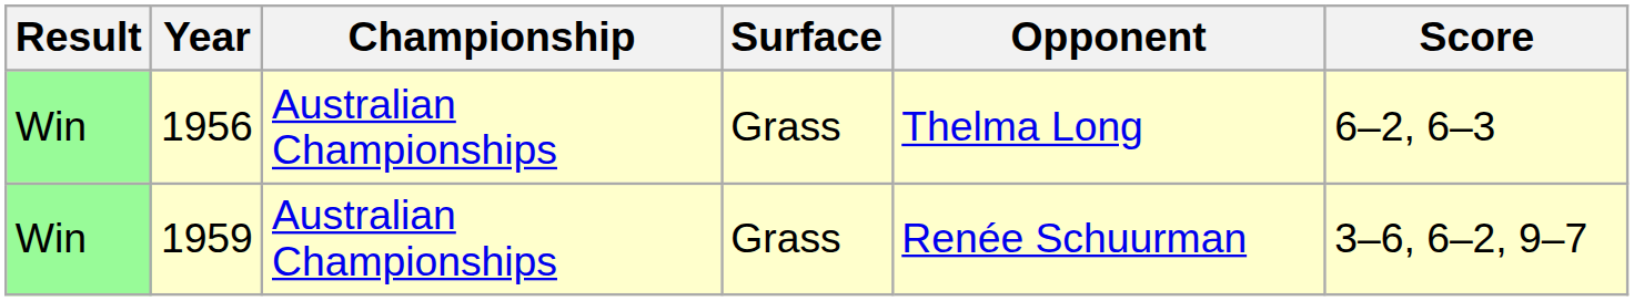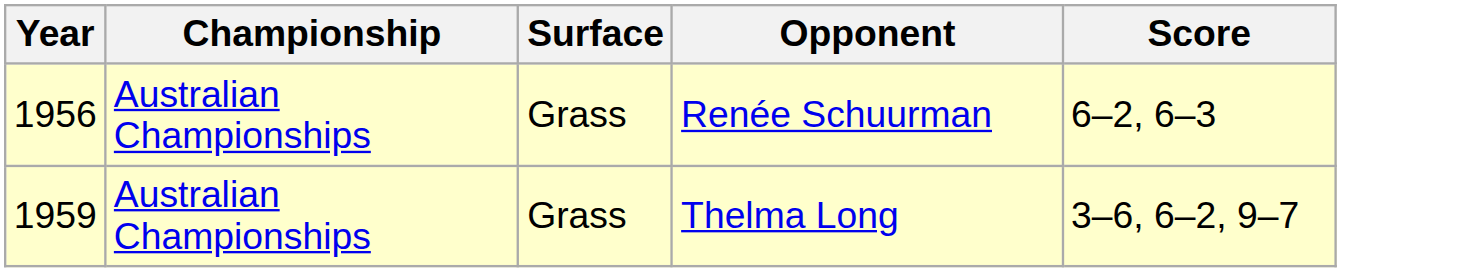 <table class="sortable wikitable">
 <tr>
-<th style="width:40px">Result</th>
 <th style="width:30px">Year</th>
 <th style="width:170px">Championship</th>
 <th style="width:50px">Surface</th>
 <th style="width:160px">Opponent</th>
 <th style="width:110px" class="unsortable">Score</th>
 </tr>
 <tr style="background:#ffc;">
-<td style="background:#98fb98;">Win</td>
 <td>1956</td>
 <td><a href='#'>Australian Championships</a></td>
 <td>Grass</td>
-<td> <a href='#'>Thelma Long</a></td>
+<td> <a href='#'>Renée Schuurman</a></td>
 <td>6–2, 6–3</td>
 </tr>
 <tr style="background:#ffc;">
-<td style="background:#98fb98;">Win</td>
 <td>1959</td>
 <td><a href='#'>Australian Championships</a></td>
 <td>Grass</td>
-<td> <a href='#'>Renée Schuurman</a></td>
+<td> <a href='#'>Thelma Long</a></td>
 <td>3–6, 6–2, 9–7</td>
 </tr>
 </table>
